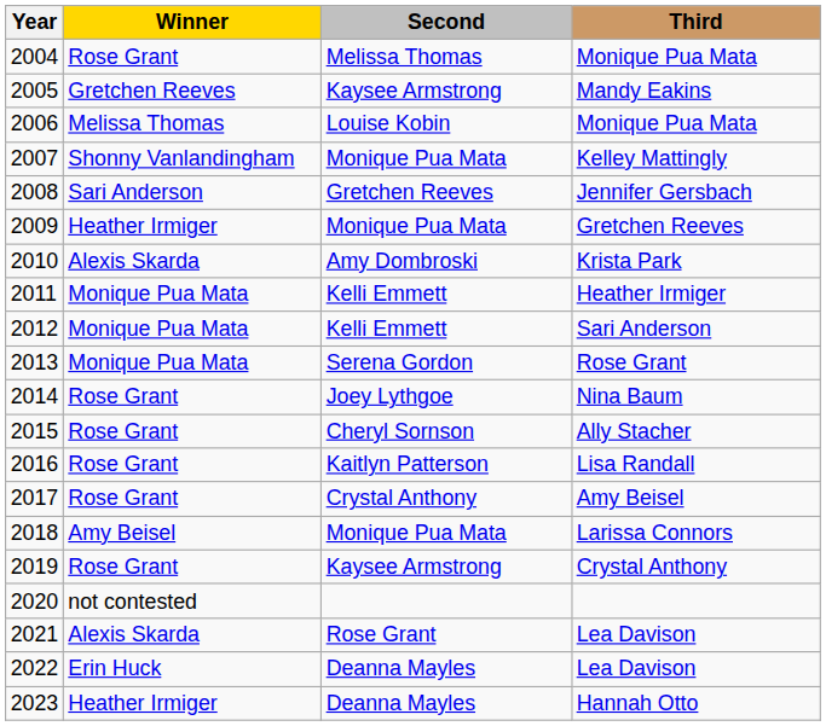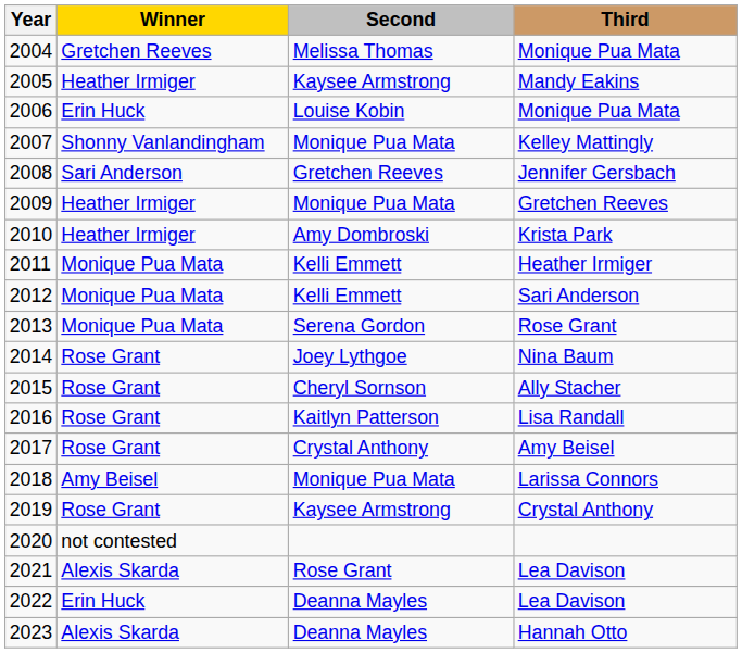 <table class="wikitable sortable">
 <tr>
 <th>Year</th>
 <th scope=col colspan=1 style="width:200px; background: gold;">Winner</th>
 <th scope=col colspan=1 style="width:200px; background: silver;">Second</th>
 <th scope=col colspan=1 style="width:200px; background: #cc9966;">Third</th>
 </tr>
 <tr>
 <td>2004</td>
-<td><a href='#'>Rose Grant</a></td>
+<td><a href='#'>Gretchen Reeves</a></td>
 <td><a href='#'>Melissa Thomas</a></td>
 <td><a href='#'>Monique Pua Mata</a></td>
 </tr>
 <tr>
 <td>2005</td>
-<td><a href='#'>Gretchen Reeves</a></td>
+<td><a href='#'>Heather Irmiger</a></td>
 <td><a href='#'>Kaysee Armstrong</a></td>
 <td><a href='#'>Mandy Eakins</a></td>
 </tr>
 <tr>
 <td>2006</td>
-<td><a href='#'>Melissa Thomas</a></td>
+<td><a href='#'>Erin Huck</a></td>
 <td><a href='#'>Louise Kobin</a></td>
 <td><a href='#'>Monique Pua Mata</a></td>
 </tr>
 <tr>
 <td>2007</td>
 <td><a href='#'>Shonny Vanlandingham</a></td>
 <td><a href='#'>Monique Pua Mata</a></td>
 <td><a href='#'>Kelley Mattingly</a></td>
 </tr>
 <tr>
 <td>2008</td>
 <td><a href='#'>Sari Anderson</a></td>
 <td><a href='#'>Gretchen Reeves</a></td>
 <td><a href='#'>Jennifer Gersbach</a></td>
 </tr>
 <tr>
 <td>2009</td>
 <td><a href='#'>Heather Irmiger</a></td>
 <td><a href='#'>Monique Pua Mata</a></td>
 <td><a href='#'>Gretchen Reeves</a></td>
 </tr>
 <tr>
 <td>2010</td>
-<td><a href='#'>Alexis Skarda</a></td>
+<td><a href='#'>Heather Irmiger</a></td>
 <td><a href='#'>Amy Dombroski</a></td>
 <td><a href='#'>Krista Park</a></td>
 </tr>
 <tr>
 <td>2011</td>
 <td><a href='#'>Monique Pua Mata</a></td>
 <td><a href='#'>Kelli Emmett</a></td>
 <td><a href='#'>Heather Irmiger</a></td>
 </tr>
 <tr>
 <td>2012</td>
 <td><a href='#'>Monique Pua Mata</a></td>
 <td><a href='#'>Kelli Emmett</a></td>
 <td><a href='#'>Sari Anderson</a></td>
 </tr>
 <tr>
 <td>2013</td>
 <td><a href='#'>Monique Pua Mata</a></td>
 <td><a href='#'>Serena Gordon</a></td>
 <td><a href='#'>Rose Grant</a></td>
 </tr>
 <tr>
 <td>2014</td>
 <td><a href='#'>Rose Grant</a></td>
 <td><a href='#'>Joey Lythgoe</a></td>
 <td><a href='#'>Nina Baum</a></td>
 </tr>
 <tr>
 <td>2015</td>
 <td><a href='#'>Rose Grant</a></td>
 <td><a href='#'>Cheryl Sornson</a></td>
 <td><a href='#'>Ally Stacher</a></td>
 </tr>
 <tr>
 <td>2016</td>
 <td><a href='#'>Rose Grant</a></td>
 <td><a href='#'>Kaitlyn Patterson</a></td>
 <td><a href='#'>Lisa Randall</a></td>
 </tr>
 <tr>
 <td>2017</td>
 <td><a href='#'>Rose Grant</a></td>
 <td><a href='#'>Crystal Anthony</a></td>
 <td><a href='#'>Amy Beisel</a></td>
 </tr>
 <tr>
 <td>2018</td>
 <td><a href='#'>Amy Beisel</a></td>
 <td><a href='#'>Monique Pua Mata</a></td>
 <td><a href='#'>Larissa Connors</a></td>
 </tr>
 <tr>
 <td>2019</td>
 <td><a href='#'>Rose Grant</a></td>
 <td><a href='#'>Kaysee Armstrong</a></td>
 <td><a href='#'>Crystal Anthony</a></td>
 </tr>
 <tr>
 <td>2020</td>
 <td>not contested</td>
 <td></td>
 <td></td>
 </tr>
 <tr>
 <td>2021</td>
 <td><a href='#'>Alexis Skarda</a></td>
 <td><a href='#'>Rose Grant</a></td>
 <td><a href='#'>Lea Davison</a></td>
 </tr>
 <tr>
 <td>2022</td>
 <td><a href='#'>Erin Huck</a></td>
 <td><a href='#'>Deanna Mayles</a></td>
 <td><a href='#'>Lea Davison</a></td>
 </tr>
 <tr>
 <td>2023</td>
-<td><a href='#'>Heather Irmiger</a></td>
+<td><a href='#'>Alexis Skarda</a></td>
 <td><a href='#'>Deanna Mayles</a></td>
 <td><a href='#'>Hannah Otto</a></td>
 </tr>
 </table>
